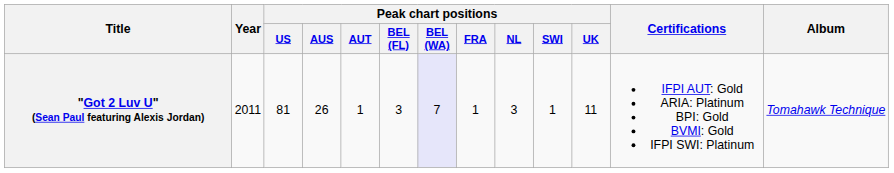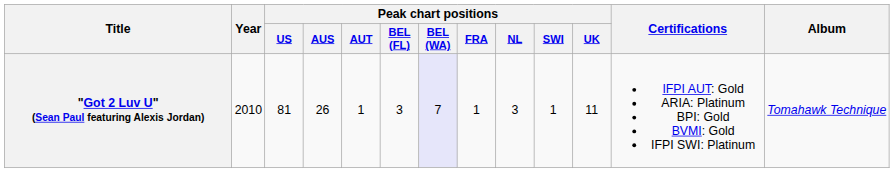 <table class="wikitable plainrowheaders" style="text-align:center;">
 <tr>
 <th scope="col" rowspan="2" style="width:18em;">Title</th>
 <th scope="col" rowspan="2">Year</th>
 <th scope="col" colspan="9">Peak chart positions</th>
 <th scope="col" rowspan="2" style="width:12em;"><a href='#'>Certifications</a></th>
 <th scope="col" rowspan="2">Album</th>
 </tr>
 <tr>
 <th scope="col" style="width:3em;font-size:90%;"><a href='#'>US</a><br></th>
 <th scope="col" style="width:3em;font-size:90%;"><a href='#'>AUS</a><br></th>
 <th scope="col" style="width:3em;font-size:90%;"><a href='#'>AUT</a><br></th>
 <th scope="col" style="width:3em;font-size:90%;"><a href='#'>BEL (FL)</a><br></th>
 <th scope="col" style="width:3em;font-size:90%;"><a href='#'>BEL (WA)</a><br></th>
 <th scope="col" style="width:3em;font-size:90%;"><a href='#'>FRA</a><br></th>
 <th scope="col" style="width:3em;font-size:90%;"><a href='#'>NL</a><br></th>
 <th scope="col" style="width:3em;font-size:90%;"><a href='#'>SWI</a><br></th>
 <th scope="col" style="width:3em;font-size:90%;"><a href='#'>UK</a><br></th>
 </tr>
 <tr>
 <th scope="row">"<a href='#'>Got 2 Luv U</a>" <br><small>(<a href='#'>Sean Paul</a> featuring Alexis Jordan)</small></th>
-<td>2011</td>
+<td>2010</td>
 <td>81</td>
 <td>26</td>
 <td>1</td>
 <td>3</td>
 <td style="background: lavender;">7</td>
 <td>1</td>
 <td>3</td>
 <td>1</td>
 <td>11</td>
 <td><br><ul><li><a href='#'>IFPI AUT</a>: Gold</li><li>ARIA: Platinum</li><li>BPI: Gold</li><li><a href='#'>BVMI</a>: Gold</li><li>IFPI SWI: Platinum</li></ul></td>
 <td><em><a href='#'>Tomahawk Technique</a></em></td>
 </tr>
 </table>
